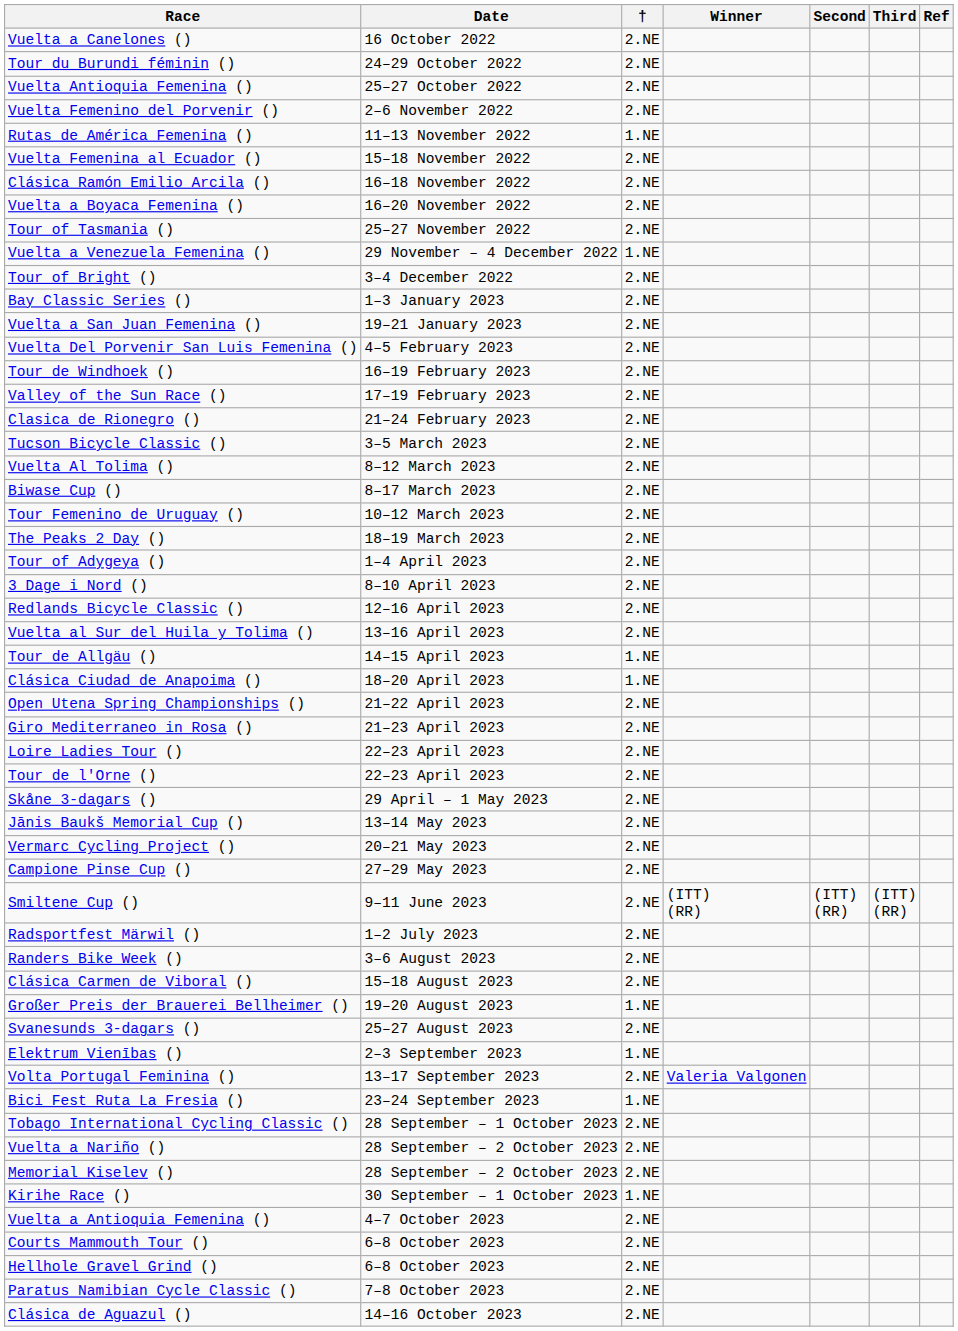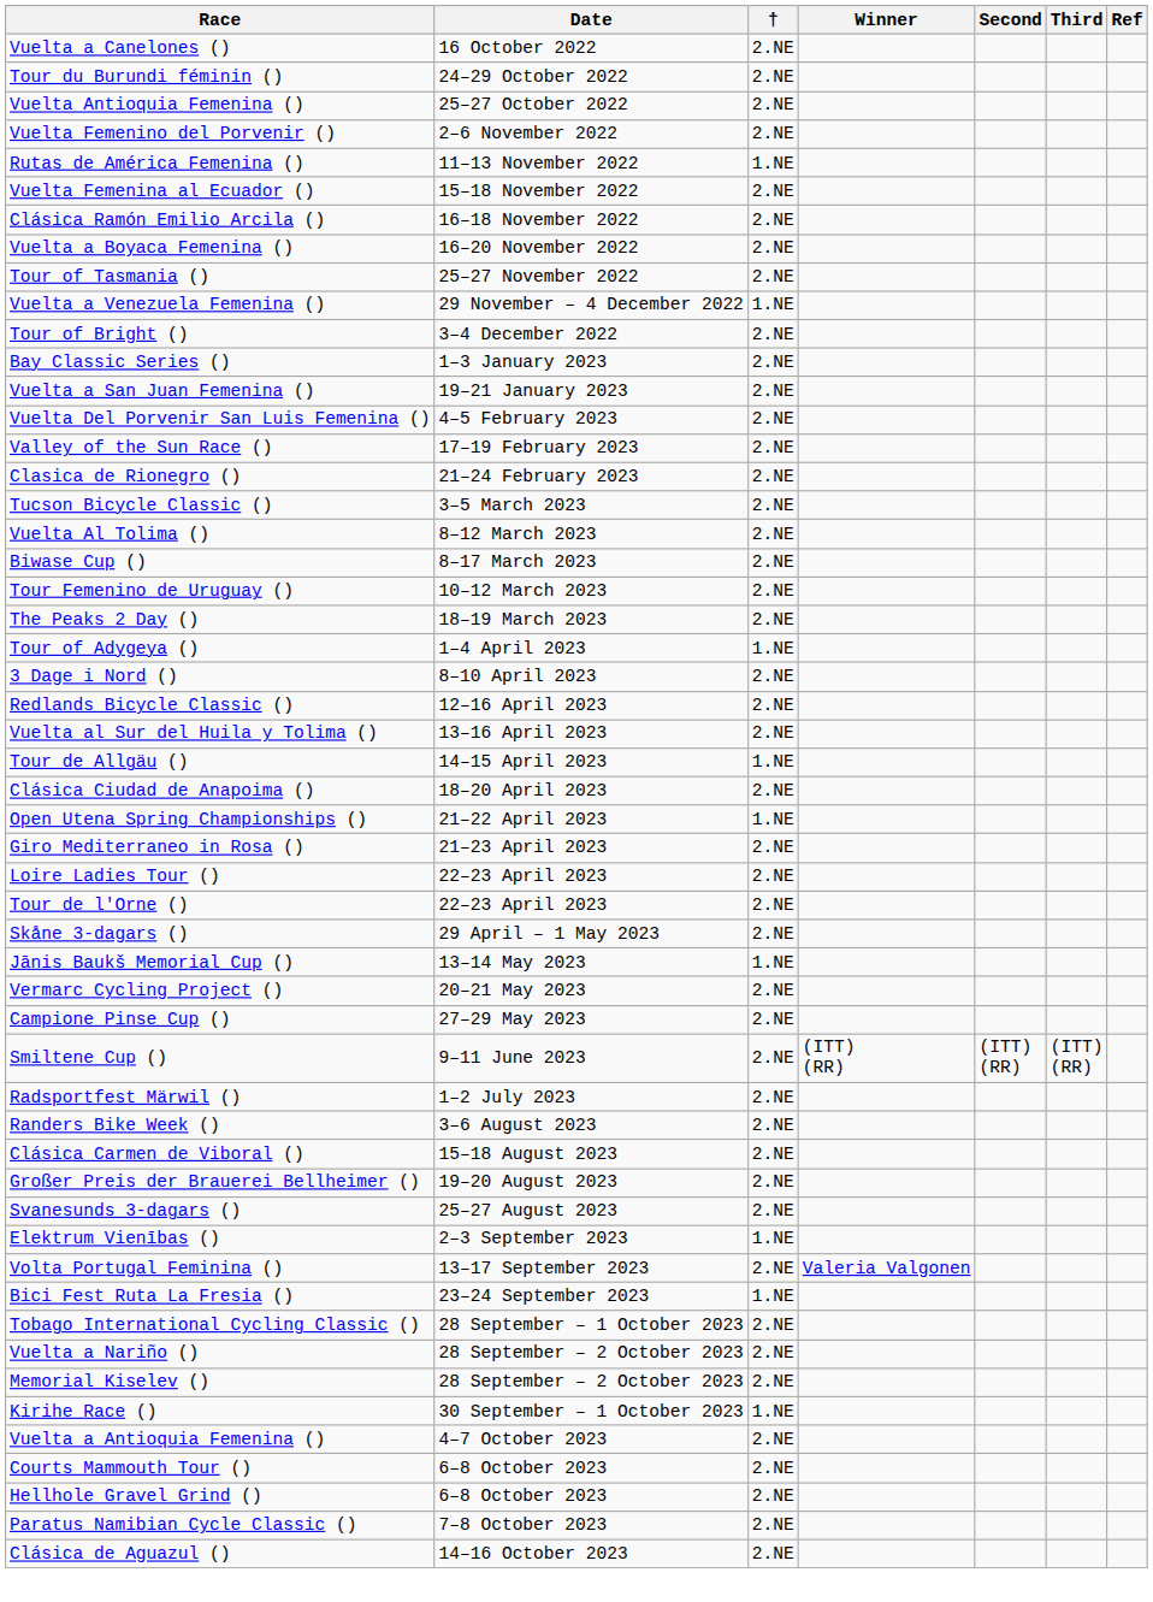 <table class="wikitable sortable">
 <tr>
 <th>Race</th>
 <th>Date</th>
 <th> †</th>
 <th>Winner</th>
 <th>Second</th>
 <th>Third</th>
 <th>Ref</th>
 </tr>
 <tr>
 <td> <a href='#'>Vuelta a Canelones</a> ()</td>
 <td>16 October 2022</td>
 <td>2.NE</td>
 <td></td>
 <td></td>
 <td></td>
 <td align=center></td>
 </tr>
 <tr>
 <td> <a href='#'>Tour du Burundi féminin</a> ()</td>
 <td>24–29 October 2022</td>
 <td>2.NE</td>
 <td></td>
 <td></td>
 <td></td>
 <td align=center></td>
 </tr>
 <tr>
 <td> <a href='#'>Vuelta Antioquia Femenina</a> ()</td>
 <td>25–27 October 2022</td>
 <td>2.NE</td>
 <td></td>
 <td></td>
 <td></td>
 <td align=center></td>
 </tr>
 <tr>
 <td> <a href='#'>Vuelta Femenino del Porvenir</a> ()</td>
 <td>2–6 November 2022</td>
 <td>2.NE</td>
 <td></td>
 <td></td>
 <td></td>
 <td align=center></td>
 </tr>
 <tr>
 <td> <a href='#'>Rutas de América Femenina</a> ()</td>
 <td>11–13 November 2022</td>
 <td>1.NE</td>
 <td></td>
 <td></td>
 <td></td>
 <td align=center></td>
 </tr>
 <tr>
 <td> <a href='#'>Vuelta Femenina al Ecuador</a> ()</td>
 <td>15–18 November 2022</td>
 <td>2.NE</td>
 <td></td>
 <td></td>
 <td></td>
 <td align=center></td>
 </tr>
 <tr>
 <td> <a href='#'>Clásica Ramón Emilio Arcila</a> ()</td>
 <td>16–18 November 2022</td>
 <td>2.NE</td>
 <td></td>
 <td></td>
 <td></td>
 <td align=center></td>
 </tr>
 <tr>
 <td> <a href='#'>Vuelta a Boyaca Femenina</a> ()</td>
 <td>16–20 November 2022</td>
 <td>2.NE</td>
 <td></td>
 <td></td>
 <td></td>
 <td align=center></td>
 </tr>
 <tr>
 <td> <a href='#'>Tour of Tasmania</a> ()</td>
 <td>25–27 November 2022</td>
 <td>2.NE</td>
 <td></td>
 <td></td>
 <td></td>
 <td align=center></td>
 </tr>
 <tr>
 <td> <a href='#'>Vuelta a Venezuela Femenina</a> ()</td>
 <td>29 November – 4 December 2022</td>
 <td>1.NE</td>
 <td></td>
 <td></td>
 <td></td>
 <td align=center></td>
 </tr>
 <tr>
 <td> <a href='#'>Tour of Bright</a> ()</td>
 <td>3–4 December 2022</td>
 <td>2.NE</td>
 <td></td>
 <td></td>
 <td></td>
 <td align=center></td>
 </tr>
 <tr>
 <td> <a href='#'>Bay Classic Series</a> ()</td>
 <td>1–3 January 2023</td>
 <td>2.NE</td>
 <td></td>
 <td></td>
 <td></td>
 <td align=center></td>
 </tr>
 <tr>
 <td> <a href='#'>Vuelta a San Juan Femenina</a> ()</td>
 <td>19–21 January 2023</td>
 <td>2.NE</td>
 <td></td>
 <td></td>
 <td></td>
 <td align=center></td>
 </tr>
 <tr>
 <td> <a href='#'>Vuelta Del Porvenir San Luis Femenina</a> ()</td>
 <td>4–5 February 2023</td>
 <td>2.NE</td>
 <td></td>
 <td></td>
 <td></td>
 <td align=center></td>
 </tr>
 <tr>
-<td> <a href='#'>Tour de Windhoek</a> ()</td>
-<td>16–19 February 2023</td>
-<td>2.NE</td>
-<td></td>
-<td></td>
-<td></td>
-<td align=center></td>
-</tr>
-<tr>
 <td> <a href='#'>Valley of the Sun Race</a> ()</td>
 <td>17–19 February 2023</td>
 <td>2.NE</td>
 <td></td>
 <td></td>
 <td></td>
 <td align=center></td>
 </tr>
 <tr>
 <td> <a href='#'>Clasica de Rionegro</a> ()</td>
 <td>21–24 February 2023</td>
 <td>2.NE</td>
 <td></td>
 <td></td>
 <td></td>
 <td align=center></td>
 </tr>
 <tr>
 <td> <a href='#'>Tucson Bicycle Classic</a> ()</td>
 <td>3–5 March 2023</td>
 <td>2.NE</td>
 <td></td>
 <td></td>
 <td></td>
 <td align=center></td>
 </tr>
 <tr>
 <td> <a href='#'>Vuelta Al Tolima</a> ()</td>
 <td>8–12 March 2023</td>
 <td>2.NE</td>
 <td></td>
 <td></td>
 <td></td>
 <td align=center></td>
 </tr>
 <tr>
 <td> <a href='#'>Biwase Cup</a> ()</td>
 <td>8–17 March 2023</td>
 <td>2.NE</td>
 <td></td>
 <td></td>
 <td></td>
 <td align=center></td>
 </tr>
 <tr>
 <td> <a href='#'>Tour Femenino de Uruguay</a> ()</td>
 <td>10–12 March 2023</td>
 <td>2.NE</td>
 <td></td>
 <td></td>
 <td></td>
 <td align=center></td>
 </tr>
 <tr>
 <td> <a href='#'>The Peaks 2 Day</a> ()</td>
 <td>18–19 March 2023</td>
 <td>2.NE</td>
 <td></td>
 <td></td>
 <td></td>
 <td align=center></td>
 </tr>
 <tr>
 <td> <a href='#'>Tour of Adygeya</a> ()</td>
 <td>1–4 April 2023</td>
-<td>2.NE</td>
+<td>1.NE</td>
 <td></td>
 <td></td>
 <td></td>
 <td align=center></td>
 </tr>
 <tr>
 <td> <a href='#'>3 Dage i Nord</a> ()</td>
 <td>8–10 April 2023</td>
 <td>2.NE</td>
 <td></td>
 <td></td>
 <td></td>
 <td align=center></td>
 </tr>
 <tr>
 <td> <a href='#'>Redlands Bicycle Classic</a> ()</td>
 <td>12–16 April 2023</td>
 <td>2.NE</td>
 <td></td>
 <td></td>
 <td></td>
 <td align=center></td>
 </tr>
 <tr>
 <td> <a href='#'>Vuelta al Sur del Huila y Tolima</a> ()</td>
 <td>13–16 April 2023</td>
 <td>2.NE</td>
 <td></td>
 <td></td>
 <td></td>
 <td align=center></td>
 </tr>
 <tr>
 <td> <a href='#'>Tour de Allgäu</a> ()</td>
 <td>14–15 April 2023</td>
 <td>1.NE</td>
 <td></td>
 <td></td>
 <td></td>
 <td align=center></td>
 </tr>
 <tr>
 <td> <a href='#'>Clásica Ciudad de Anapoima</a> ()</td>
 <td>18–20 April 2023</td>
-<td>1.NE</td>
+<td>2.NE</td>
 <td></td>
 <td></td>
 <td></td>
 <td align=center></td>
 </tr>
 <tr>
 <td> <a href='#'>Open Utena Spring Championships</a> ()</td>
 <td>21–22 April 2023</td>
-<td>2.NE</td>
+<td>1.NE</td>
 <td></td>
 <td></td>
 <td></td>
 <td align=center></td>
 </tr>
 <tr>
 <td> <a href='#'>Giro Mediterraneo in Rosa</a> ()</td>
 <td>21–23 April 2023</td>
 <td>2.NE</td>
 <td></td>
 <td></td>
 <td></td>
 <td align=center></td>
 </tr>
 <tr>
 <td> <a href='#'>Loire Ladies Tour</a> ()</td>
 <td>22–23 April 2023</td>
 <td>2.NE</td>
 <td></td>
 <td></td>
 <td></td>
 <td align=center></td>
 </tr>
 <tr>
 <td> <a href='#'>Tour de l'Orne</a> ()</td>
 <td>22–23 April 2023</td>
 <td>2.NE</td>
 <td></td>
 <td></td>
 <td></td>
 <td align=center></td>
 </tr>
 <tr>
 <td> <a href='#'>Skåne 3-dagars</a> ()</td>
 <td>29 April – 1 May 2023</td>
 <td>2.NE</td>
 <td></td>
 <td></td>
 <td></td>
 <td align=center></td>
 </tr>
 <tr>
 <td> <a href='#'>Jānis Baukš Memorial Cup</a> ()</td>
 <td>13–14 May 2023</td>
-<td>2.NE</td>
+<td>1.NE</td>
 <td></td>
 <td></td>
 <td></td>
 <td align=center></td>
 </tr>
 <tr>
 <td> <a href='#'>Vermarc Cycling Project</a> ()</td>
 <td>20–21 May 2023</td>
 <td>2.NE</td>
 <td></td>
 <td></td>
 <td></td>
 <td align=center></td>
 </tr>
 <tr>
 <td> <a href='#'>Campione Pinse Cup</a> ()</td>
 <td>27–29 May 2023</td>
 <td>2.NE</td>
 <td></td>
 <td></td>
 <td></td>
 <td align=center></td>
 </tr>
 <tr>
 <td> <a href='#'>Smiltene Cup</a> ()</td>
 <td>9–11 June 2023</td>
 <td>2.NE</td>
 <td> (ITT)<br> (RR)</td>
 <td> (ITT)<br> (RR)</td>
 <td> (ITT)<br> (RR)</td>
 <td align=center></td>
 </tr>
 <tr>
 <td> <a href='#'>Radsportfest Märwil</a> ()</td>
 <td>1–2 July 2023</td>
 <td>2.NE</td>
 <td></td>
 <td></td>
 <td></td>
 <td align=center></td>
 </tr>
 <tr>
 <td> <a href='#'>Randers Bike Week</a> ()</td>
 <td>3–6 August 2023</td>
 <td>2.NE</td>
 <td></td>
 <td></td>
 <td></td>
 <td align=center></td>
 </tr>
 <tr>
 <td> <a href='#'>Clásica Carmen de Viboral</a> ()</td>
 <td>15–18 August 2023</td>
 <td>2.NE</td>
 <td></td>
 <td></td>
 <td></td>
 <td align=center></td>
 </tr>
 <tr>
 <td> <a href='#'>Großer Preis der Brauerei Bellheimer</a> ()</td>
 <td>19–20 August 2023</td>
-<td>1.NE</td>
+<td>2.NE</td>
 <td></td>
 <td></td>
 <td></td>
 <td align=center></td>
 </tr>
 <tr>
 <td> <a href='#'>Svanesunds 3-dagars</a> ()</td>
 <td>25–27 August 2023</td>
 <td>2.NE</td>
 <td></td>
 <td></td>
 <td></td>
 <td align=center></td>
 </tr>
 <tr>
 <td> <a href='#'>Elektrum Vienības</a> ()</td>
 <td>2–3 September 2023</td>
 <td>1.NE</td>
 <td></td>
 <td></td>
 <td></td>
 <td align=center></td>
 </tr>
 <tr>
 <td> <a href='#'>Volta Portugal Feminina</a> ()</td>
 <td>13–17 September 2023</td>
 <td>2.NE</td>
 <td> <a href='#'>Valeria Valgonen</a></td>
 <td></td>
 <td></td>
 <td align=center></td>
 </tr>
 <tr>
 <td> <a href='#'>Bici Fest Ruta La Fresia</a> ()</td>
 <td>23–24 September 2023</td>
 <td>1.NE</td>
 <td></td>
 <td></td>
 <td></td>
 <td align=center></td>
 </tr>
 <tr>
 <td> <a href='#'>Tobago International Cycling Classic</a> ()</td>
 <td>28 September – 1 October 2023</td>
 <td>2.NE</td>
 <td></td>
 <td></td>
 <td></td>
 <td align=center></td>
 </tr>
 <tr>
 <td> <a href='#'>Vuelta a Nariño</a> ()</td>
 <td>28 September – 2 October 2023</td>
 <td>2.NE</td>
 <td></td>
 <td></td>
 <td></td>
 <td align=center></td>
 </tr>
 <tr>
 <td> <a href='#'>Memorial Kiselev</a> ()</td>
 <td>28 September – 2 October 2023</td>
 <td>2.NE</td>
 <td></td>
 <td></td>
 <td></td>
 <td align=center></td>
 </tr>
 <tr>
 <td> <a href='#'>Kirihe Race</a> ()</td>
 <td>30 September – 1 October 2023</td>
 <td>1.NE</td>
 <td></td>
 <td></td>
 <td></td>
 <td align=center></td>
 </tr>
 <tr>
 <td> <a href='#'>Vuelta a Antioquia Femenina</a> ()</td>
 <td>4–7 October 2023</td>
 <td>2.NE</td>
 <td></td>
 <td></td>
 <td></td>
 <td align=center></td>
 </tr>
 <tr>
 <td> <a href='#'>Courts Mammouth Tour</a> ()</td>
 <td>6–8 October 2023</td>
 <td>2.NE</td>
 <td></td>
 <td></td>
 <td></td>
 <td align=center></td>
 </tr>
 <tr>
 <td> <a href='#'>Hellhole Gravel Grind</a> ()</td>
 <td>6–8 October 2023</td>
 <td>2.NE</td>
 <td></td>
 <td></td>
 <td></td>
 <td align=center></td>
 </tr>
 <tr>
 <td> <a href='#'>Paratus Namibian Cycle Classic</a> ()</td>
 <td>7–8 October 2023</td>
 <td>2.NE</td>
 <td></td>
 <td></td>
 <td></td>
 <td align=center></td>
 </tr>
 <tr>
 <td> <a href='#'>Clásica de Aguazul</a> ()</td>
 <td>14–16 October 2023</td>
 <td>2.NE</td>
 <td></td>
 <td></td>
 <td></td>
 <td align=center></td>
 </tr>
 </table>
